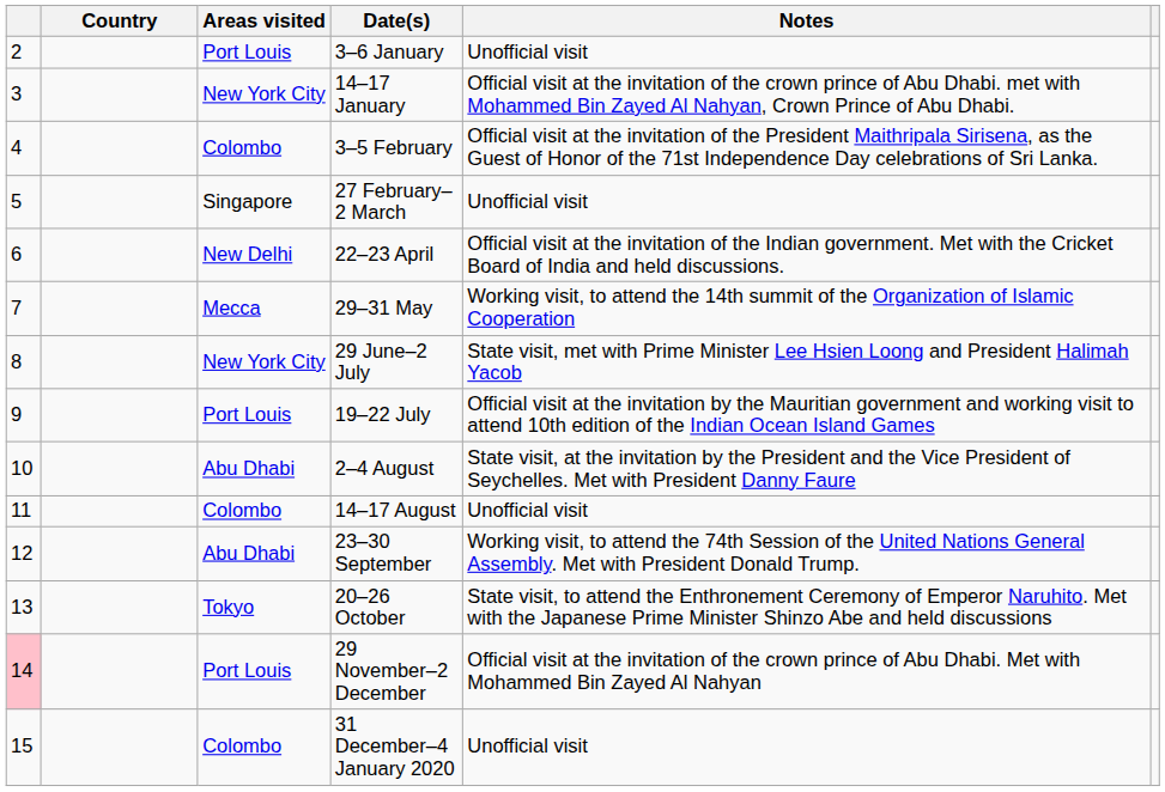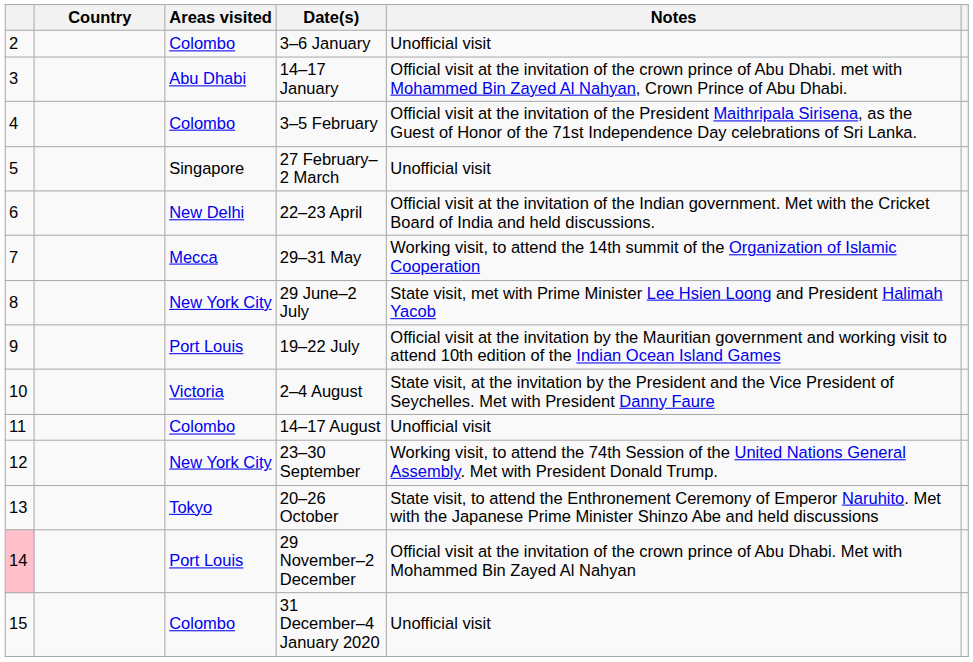 <table class="wikitable outercollapse sortable" style="margin: 1em auto 1em auto">
 <tr>
 <th style="width: 3%;"></th>
 <th width=120>Country</th>
 <th width=100>Areas visited</th>
 <th width=100>Date(s)</th>
 <th width=550>Notes</th>
 <th></th>
 </tr>
 <tr>
 <td>2</td>
 <td></td>
-<td><a href='#'>Port Louis</a></td>
+<td><a href='#'>Colombo</a></td>
 <td>3–6 January</td>
 <td>Unofficial visit</td>
 <td></td>
 </tr>
 <tr>
 <td>3</td>
 <td></td>
-<td><a href='#'>New York City</a></td>
+<td><a href='#'>Abu Dhabi</a></td>
 <td>14–17 January</td>
 <td>Official visit at the invitation of the crown prince of Abu Dhabi. met with  <a href='#'>Mohammed Bin Zayed Al Nahyan</a>, Crown Prince of Abu Dhabi.</td>
 <td></td>
 </tr>
 <tr>
 <td>4</td>
 <td></td>
 <td><a href='#'>Colombo</a></td>
 <td>3–5 February</td>
 <td>Official visit at the invitation of the President <a href='#'>Maithripala Sirisena</a>, as the Guest of Honor of the 71st Independence Day celebrations of Sri Lanka.</td>
 <td></td>
 </tr>
 <tr>
 <td>5</td>
 <td></td>
 <td>Singapore</td>
 <td>27 February–2 March</td>
 <td>Unofficial visit</td>
 <td></td>
 </tr>
 <tr>
 <td>6</td>
 <td></td>
 <td><a href='#'>New Delhi</a></td>
 <td>22–23 April</td>
 <td>Official visit at the invitation of the Indian government. Met with the Cricket Board of India and held discussions.</td>
 <td></td>
 </tr>
 <tr>
 <td>7</td>
 <td></td>
 <td><a href='#'>Mecca</a></td>
 <td>29–31 May</td>
 <td>Working visit, to attend the 14th summit of the <a href='#'>Organization of Islamic Cooperation</a></td>
 <td></td>
 </tr>
 <tr>
 <td>8</td>
 <td></td>
 <td><a href='#'>New York City</a></td>
 <td>29 June–2 July</td>
 <td>State visit, met with Prime Minister <a href='#'>Lee Hsien Loong</a> and President <a href='#'>Halimah Yacob</a></td>
 <td></td>
 </tr>
 <tr>
 <td>9</td>
 <td></td>
 <td><a href='#'>Port Louis</a></td>
 <td>19–22 July</td>
 <td>Official visit at the invitation by the Mauritian government and working visit to attend 10th edition of the <a href='#'>Indian Ocean Island Games</a></td>
 <td></td>
 </tr>
 <tr>
 <td>10</td>
 <td></td>
-<td><a href='#'>Abu Dhabi</a></td>
+<td><a href='#'>Victoria</a></td>
 <td>2–4 August</td>
 <td>State visit, at the invitation by the President and the Vice President of Seychelles. Met with President <a href='#'>Danny Faure</a></td>
 <td></td>
 </tr>
 <tr>
 <td>11</td>
 <td></td>
 <td><a href='#'>Colombo</a></td>
 <td>14–17 August</td>
 <td>Unofficial visit</td>
 <td></td>
 </tr>
 <tr>
 <td>12</td>
 <td></td>
-<td><a href='#'>Abu Dhabi</a></td>
+<td><a href='#'>New York City</a></td>
 <td>23–30 September</td>
 <td>Working visit, to attend the 74th Session of the <a href='#'>United Nations General  Assembly</a>. Met with President Donald Trump.</td>
 <td></td>
 </tr>
 <tr>
 <td>13</td>
 <td></td>
 <td><a href='#'>Tokyo</a></td>
 <td>20–26 October</td>
 <td>State visit, to attend the Enthronement Ceremony of Emperor <a href='#'>Naruhito</a>. Met with the Japanese Prime Minister Shinzo Abe and held discussions</td>
 <td></td>
 </tr>
 <tr>
 <td style="background: pink;">14</td>
 <td></td>
 <td><a href='#'>Port Louis</a></td>
 <td>29 November–2 December</td>
 <td>Official visit at the invitation of the crown prince of Abu Dhabi. Met with Mohammed Bin Zayed Al Nahyan</td>
 <td></td>
 </tr>
 <tr>
 <td>15</td>
 <td></td>
 <td><a href='#'>Colombo</a></td>
 <td>31 December–4 January 2020</td>
 <td>Unofficial visit</td>
 <td></td>
 </tr>
 </table>
